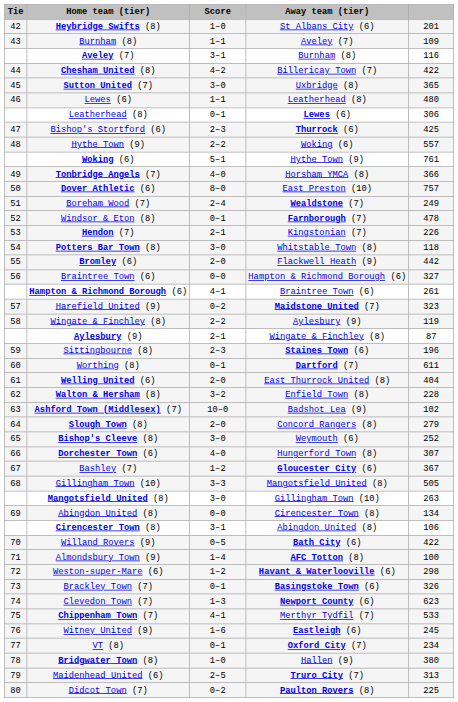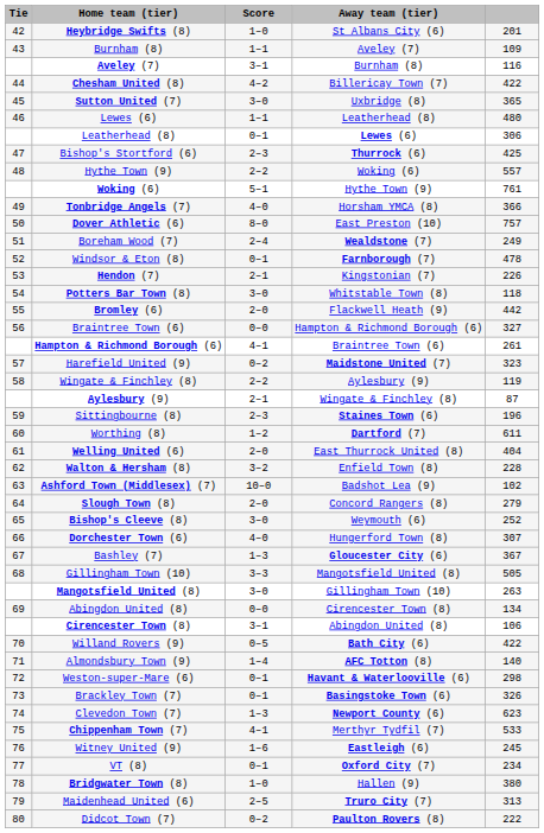 <table class="wikitable" style="width: 600px; background:WhiteSmoke; text-align:center; font-size:90%">
 <tr>
 <td scope="col" style="width:  5.00%; background:silver;"><strong>Tie</strong></td>
 <td scope="col" style="width: 36.25%; background:silver;"><strong>Home team (tier)</strong></td>
 <td scope="col" style="width: 12.50%; background:silver;"><strong>Score</strong></td>
 <td scope="col" style="width: 36.25%; background:silver;"><strong>Away team (tier)</strong></td>
 <td scope="col" style="width: 10.00%; background:silver;"><strong></strong></td>
 </tr>
 <tr>
 <td>42</td>
 <td><strong><a href='#'>Heybridge Swifts</a></strong> (8)</td>
 <td>1–0</td>
 <td><a href='#'>St Albans City</a> (6)</td>
 <td>201</td>
 </tr>
 <tr>
 <td>43</td>
 <td><a href='#'>Burnham</a> (8)</td>
 <td>1–1</td>
 <td><a href='#'>Aveley</a> (7)</td>
 <td>109</td>
 </tr>
 <tr style="background:white;">
 <td><em></em></td>
 <td><strong><a href='#'>Aveley</a></strong> (7)</td>
 <td>3–1</td>
 <td><a href='#'>Burnham</a> (8)</td>
 <td>116</td>
 </tr>
 <tr>
 <td>44</td>
 <td><strong><a href='#'>Chesham United</a></strong> (8)</td>
 <td>4–2</td>
 <td><a href='#'>Billericay Town</a> (7)</td>
 <td>422</td>
 </tr>
 <tr>
 <td>45</td>
 <td><strong><a href='#'>Sutton United</a></strong> (7)</td>
 <td>3–0</td>
 <td><a href='#'>Uxbridge</a> (8)</td>
 <td>365</td>
 </tr>
 <tr>
 <td>46</td>
 <td><a href='#'>Lewes</a> (6)</td>
 <td>1–1</td>
 <td><a href='#'>Leatherhead</a> (8)</td>
 <td>480</td>
 </tr>
 <tr style="background:white;">
 <td><em></em></td>
 <td><a href='#'>Leatherhead</a> (8)</td>
 <td>0–1</td>
 <td><strong><a href='#'>Lewes</a></strong> (6)</td>
 <td>306</td>
 </tr>
 <tr>
 <td>47</td>
 <td><a href='#'>Bishop's Stortford</a> (6)</td>
 <td>2–3</td>
 <td><strong><a href='#'>Thurrock</a></strong> (6)</td>
 <td>425</td>
 </tr>
 <tr>
 <td>48</td>
 <td><a href='#'>Hythe Town</a> (9)</td>
 <td>2–2</td>
 <td><a href='#'>Woking</a> (6)</td>
 <td>557</td>
 </tr>
 <tr style="background:white;">
 <td><em></em></td>
 <td><strong><a href='#'>Woking</a></strong> (6)</td>
 <td>5–1</td>
 <td><a href='#'>Hythe Town</a> (9)</td>
 <td>761</td>
 </tr>
 <tr>
 <td>49</td>
 <td><strong><a href='#'>Tonbridge Angels</a></strong> (7)</td>
 <td>4–0</td>
 <td><a href='#'>Horsham YMCA</a> (8)</td>
 <td>366</td>
 </tr>
 <tr>
 <td>50</td>
 <td><strong><a href='#'>Dover Athletic</a></strong> (6)</td>
 <td>8–0</td>
 <td><a href='#'>East Preston</a> (10)</td>
 <td>757</td>
 </tr>
 <tr>
 <td>51</td>
 <td><a href='#'>Boreham Wood</a> (7)</td>
 <td>2–4</td>
 <td><strong><a href='#'>Wealdstone</a></strong> (7)</td>
 <td>249</td>
 </tr>
 <tr>
 <td>52</td>
 <td><a href='#'>Windsor & Eton</a> (8)</td>
 <td>0–1</td>
 <td><strong><a href='#'>Farnborough</a></strong> (7)</td>
 <td>478</td>
 </tr>
 <tr>
 <td>53</td>
 <td><strong><a href='#'>Hendon</a></strong> (7)</td>
 <td>2–1</td>
 <td><a href='#'>Kingstonian</a> (7)</td>
 <td>226</td>
 </tr>
 <tr>
 <td>54</td>
 <td><strong><a href='#'>Potters Bar Town</a></strong> (8)</td>
 <td>3–0</td>
 <td><a href='#'>Whitstable Town</a> (8)</td>
 <td>118</td>
 </tr>
 <tr>
 <td>55</td>
 <td><strong><a href='#'>Bromley</a></strong> (6)</td>
 <td>2–0</td>
 <td><a href='#'>Flackwell Heath</a> (9)</td>
 <td>442</td>
 </tr>
 <tr>
 <td>56</td>
 <td><a href='#'>Braintree Town</a> (6)</td>
 <td>0–0</td>
 <td><a href='#'>Hampton & Richmond Borough</a> (6)</td>
 <td>327</td>
 </tr>
 <tr style="background:white;">
 <td><em></em></td>
 <td><strong><a href='#'>Hampton & Richmond Borough</a></strong> (6)</td>
 <td>4–1</td>
 <td><a href='#'>Braintree Town</a> (6)</td>
 <td>261</td>
 </tr>
 <tr>
 <td>57</td>
 <td><a href='#'>Harefield United</a> (9)</td>
 <td>0–2</td>
 <td><strong><a href='#'>Maidstone United</a></strong> (7)</td>
 <td>323</td>
 </tr>
 <tr>
 <td>58</td>
 <td><a href='#'>Wingate & Finchley</a> (8)</td>
 <td>2–2</td>
 <td><a href='#'>Aylesbury</a> (9)</td>
 <td>119</td>
 </tr>
 <tr style="background:white;">
 <td><em></em></td>
 <td><strong><a href='#'>Aylesbury</a></strong> (9)</td>
 <td>2–1</td>
 <td><a href='#'>Wingate & Finchley</a> (8)</td>
 <td>87</td>
 </tr>
 <tr>
 <td>59</td>
 <td><a href='#'>Sittingbourne</a> (8)</td>
 <td>2–3</td>
 <td><strong><a href='#'>Staines Town</a></strong> (6)</td>
 <td>196</td>
 </tr>
 <tr>
 <td>60</td>
 <td><a href='#'>Worthing</a> (8)</td>
-<td>0–1</td>
+<td>1–2</td>
 <td><strong><a href='#'>Dartford</a></strong> (7)</td>
 <td>611</td>
 </tr>
 <tr>
 <td>61</td>
 <td><strong><a href='#'>Welling United</a></strong> (6)</td>
 <td>2–0</td>
 <td><a href='#'>East Thurrock United</a> (8)</td>
 <td>404</td>
 </tr>
 <tr>
 <td>62</td>
 <td><strong><a href='#'>Walton & Hersham</a></strong> (8)</td>
 <td>3–2</td>
 <td><a href='#'>Enfield Town</a> (8)</td>
 <td>228</td>
 </tr>
 <tr>
 <td>63</td>
 <td><strong><a href='#'>Ashford Town (Middlesex)</a></strong> (7)</td>
 <td>10–0</td>
 <td><a href='#'>Badshot Lea</a> (9)</td>
 <td>102</td>
 </tr>
 <tr>
 <td>64</td>
 <td><strong><a href='#'>Slough Town</a></strong> (8)</td>
 <td>2–0</td>
 <td><a href='#'>Concord Rangers</a> (8)</td>
 <td>279</td>
 </tr>
 <tr>
 <td>65</td>
 <td><strong><a href='#'>Bishop's Cleeve</a></strong> (8)</td>
 <td>3–0</td>
 <td><a href='#'>Weymouth</a> (6)</td>
 <td>252</td>
 </tr>
 <tr>
 <td>66</td>
 <td><strong><a href='#'>Dorchester Town</a></strong> (6)</td>
 <td>4–0</td>
 <td><a href='#'>Hungerford Town</a> (8)</td>
 <td>307</td>
 </tr>
 <tr>
 <td>67</td>
 <td><a href='#'>Bashley</a> (7)</td>
-<td>1–2</td>
+<td>1–3</td>
 <td><strong><a href='#'>Gloucester City</a></strong> (6)</td>
 <td>367</td>
 </tr>
 <tr>
 <td>68</td>
 <td><a href='#'>Gillingham Town</a> (10)</td>
 <td>3–3</td>
 <td><a href='#'>Mangotsfield United</a> (8)</td>
 <td>505</td>
 </tr>
 <tr style="background:white;">
 <td><em></em></td>
 <td><strong><a href='#'>Mangotsfield United</a></strong> (8)</td>
 <td>3–0</td>
 <td><a href='#'>Gillingham Town</a> (10)</td>
 <td>263</td>
 </tr>
 <tr>
 <td>69</td>
 <td><a href='#'>Abingdon United</a> (8)</td>
 <td>0–0</td>
 <td><a href='#'>Cirencester Town</a> (8)</td>
 <td>134</td>
 </tr>
 <tr style="background:white;">
 <td><em></em></td>
 <td><strong><a href='#'>Cirencester Town</a></strong> (8)</td>
 <td>3–1</td>
 <td><a href='#'>Abingdon United</a> (8)</td>
 <td>106</td>
 </tr>
 <tr>
 <td>70</td>
 <td><a href='#'>Willand Rovers</a> (9)</td>
 <td>0–5</td>
 <td><strong><a href='#'>Bath City</a></strong> (6)</td>
 <td>422</td>
 </tr>
 <tr>
 <td>71</td>
 <td><a href='#'>Almondsbury Town</a> (9)</td>
 <td>1–4</td>
 <td><strong><a href='#'>AFC Totton</a></strong> (8)</td>
-<td>100</td>
+<td>140</td>
 </tr>
 <tr>
 <td>72</td>
 <td><a href='#'>Weston-super-Mare</a> (6)</td>
-<td>1–2</td>
+<td>0–1</td>
 <td><strong><a href='#'>Havant & Waterlooville</a></strong> (6)</td>
 <td>298</td>
 </tr>
 <tr>
 <td>73</td>
 <td><a href='#'>Brackley Town</a> (7)</td>
 <td>0–1</td>
 <td><strong><a href='#'>Basingstoke Town</a></strong> (6)</td>
 <td>326</td>
 </tr>
 <tr>
 <td>74</td>
 <td><a href='#'>Clevedon Town</a> (7)</td>
 <td>1–3</td>
 <td><strong><a href='#'>Newport County</a></strong> (6)</td>
 <td>623</td>
 </tr>
 <tr>
 <td>75</td>
 <td><strong><a href='#'>Chippenham Town</a></strong> (7)</td>
 <td>4–1</td>
 <td><a href='#'>Merthyr Tydfil</a> (7)</td>
 <td>533</td>
 </tr>
 <tr>
 <td>76</td>
 <td><a href='#'>Witney United</a> (9)</td>
 <td>1–6</td>
 <td><strong><a href='#'>Eastleigh</a></strong> (6)</td>
 <td>245</td>
 </tr>
 <tr>
 <td>77</td>
 <td><a href='#'>VT</a> (8)</td>
 <td>0–1</td>
 <td><strong><a href='#'>Oxford City</a></strong> (7)</td>
 <td>234</td>
 </tr>
 <tr>
 <td>78</td>
 <td><strong><a href='#'>Bridgwater Town</a></strong> (8)</td>
 <td>1–0</td>
 <td><a href='#'>Hallen</a> (9)</td>
 <td>380</td>
 </tr>
 <tr>
 <td>79</td>
 <td><a href='#'>Maidenhead United</a> (6)</td>
 <td>2–5</td>
 <td><strong><a href='#'>Truro City</a></strong> (7)</td>
 <td>313</td>
 </tr>
 <tr>
 <td>80</td>
 <td><a href='#'>Didcot Town</a> (7)</td>
 <td>0–2</td>
 <td><strong><a href='#'>Paulton Rovers</a></strong> (8)</td>
-<td>225</td>
+<td>222</td>
 </tr>
 </table>
